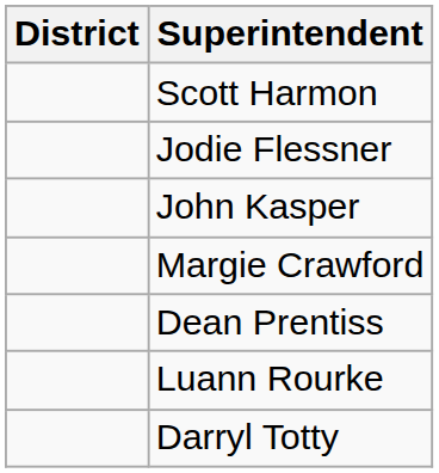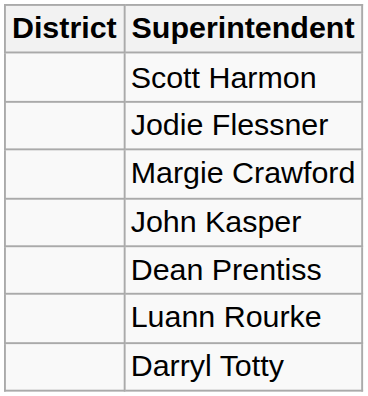 <table class="wikitable">
 <tr>
 <th>District</th>
 <th>Superintendent</th>
 </tr>
 <tr>
 <td></td>
 <td>Scott Harmon</td>
 </tr>
 <tr>
 <td></td>
 <td>Jodie Flessner</td>
 </tr>
 <tr>
 <td></td>
-<td>John Kasper</td>
+<td>Margie Crawford</td>
 </tr>
 <tr>
 <td></td>
-<td>Margie Crawford</td>
+<td>John Kasper</td>
 </tr>
 <tr>
 <td></td>
 <td>Dean Prentiss</td>
 </tr>
 <tr>
 <td></td>
 <td>Luann Rourke</td>
 </tr>
 <tr>
 <td></td>
 <td>Darryl Totty</td>
 </tr>
 </table>
